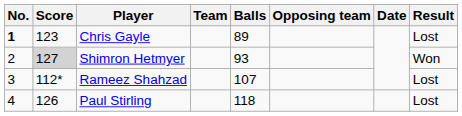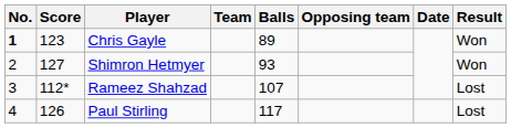 <table class="wikitable sortable" style="font-size:95%">
 <tr>
 <th>No.</th>
 <th>Score</th>
 <th>Player</th>
 <th>Team</th>
 <th>Balls</th>
 <th>Opposing team</th>
 <th>Date</th>
 <th>Result</th>
 </tr>
 <tr>
 <td><strong>1</strong></td>
 <td>123</td>
 <td><a href='#'>Chris Gayle</a></td>
 <td></td>
 <td> 89</td>
 <td></td>
 <td rowspan="3"></td>
-<td>Lost</td>
+<td>Won</td>
 </tr>
 <tr>
 <td>2</td>
-<td style="background: lightgrey;">127</td>
+<td>127</td>
 <td><a href='#'>Shimron Hetmyer</a></td>
 <td></td>
 <td> 93</td>
 <td></td>
 <td>Won</td>
 </tr>
 <tr>
 <td>3</td>
 <td>112*</td>
 <td><a href='#'>Rameez Shahzad</a></td>
 <td></td>
 <td> 107</td>
 <td></td>
 <td>Lost</td>
 </tr>
 <tr>
 <td>4</td>
 <td>126</td>
 <td><a href='#'>Paul Stirling</a></td>
 <td></td>
-<td> 118</td>
+<td> 117</td>
 <td></td>
 <td></td>
 <td>Lost</td>
 </tr>
 </table>
